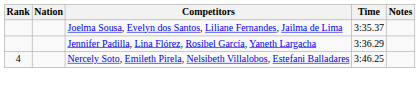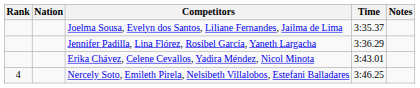 <table class="wikitable sortable" style="text-align:center">
 <tr>
 <th>Rank</th>
 <th>Nation</th>
 <th>Competitors</th>
 <th>Time</th>
 <th>Notes</th>
 </tr>
 <tr>
 <td></td>
 <td align=left></td>
 <td align=left><a href='#'>Joelma Sousa</a>, <a href='#'>Evelyn dos Santos</a>, <a href='#'>Liliane Fernandes</a>, <a href='#'>Jailma de Lima</a></td>
 <td>3:35.37</td>
 <td></td>
 </tr>
 <tr>
 <td></td>
 <td align=left></td>
 <td align=left><a href='#'>Jennifer Padilla</a>, <a href='#'>Lina Flórez</a>, <a href='#'>Rosibel García</a>, <a href='#'>Yaneth Largacha</a></td>
 <td>3:36.29</td>
 <td></td>
 </tr>
 <tr>
+<td></td>
+<td align=left></td>
+<td align=left><a href='#'>Erika Chávez</a>, <a href='#'>Celene Cevallos</a>, <a href='#'>Yadira Méndez</a>, <a href='#'>Nicol Minota</a></td>
+<td>3:43.01</td>
+<td></td>
+</tr>
+<tr>
 <td>4</td>
 <td align=left></td>
 <td align=left><a href='#'>Nercely Soto</a>, <a href='#'>Emileth Pirela</a>, <a href='#'>Nelsibeth Villalobos</a>, <a href='#'>Estefani Balladares</a></td>
 <td>3:46.25</td>
 <td></td>
 </tr>
 </table>
